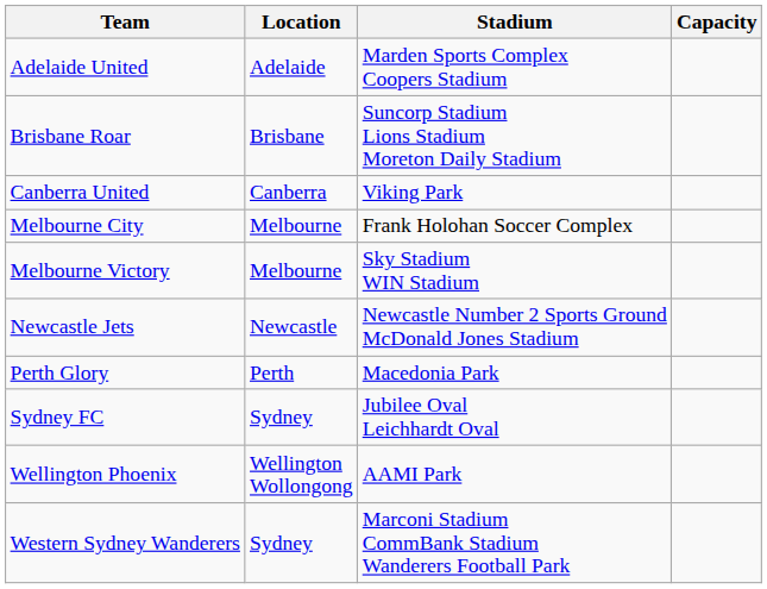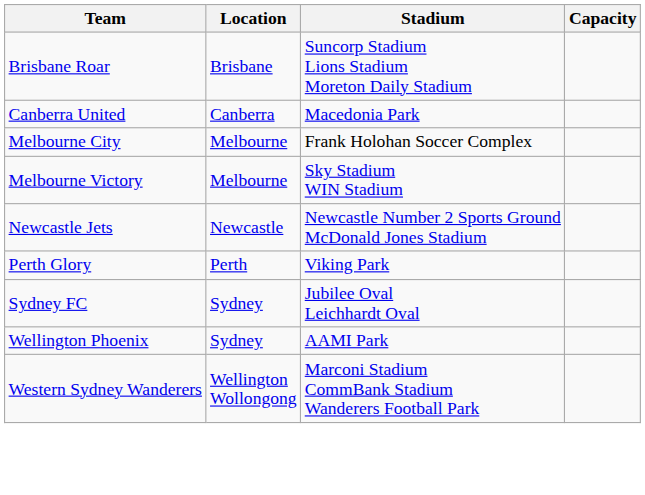 <table class="wikitable">
 <tr>
 <th>Team</th>
 <th>Location</th>
 <th>Stadium</th>
 <th>Capacity</th>
-</tr>
-<tr>
-<td><a href='#'>Adelaide United</a></td>
-<td><a href='#'>Adelaide</a></td>
-<td><a href='#'>Marden Sports Complex</a><br><a href='#'>Coopers Stadium</a></td>
-<td style="text-align:center;"><br></td>
 </tr>
 <tr>
 <td><a href='#'>Brisbane Roar</a></td>
 <td><a href='#'>Brisbane</a></td>
 <td><a href='#'>Suncorp Stadium</a><br><a href='#'>Lions Stadium</a><br><a href='#'>Moreton Daily Stadium</a></td>
 <td style="text-align:center;"><br><br></td>
 </tr>
 <tr>
 <td><a href='#'>Canberra United</a></td>
 <td><a href='#'>Canberra</a></td>
-<td><a href='#'>Viking Park</a></td>
+<td><a href='#'>Macedonia Park</a></td>
 <td style="text-align:center;"></td>
 </tr>
 <tr>
 <td><a href='#'>Melbourne City</a></td>
 <td><a href='#'>Melbourne</a></td>
 <td>Frank Holohan Soccer Complex</td>
 <td style="text-align:center;"></td>
 </tr>
 <tr>
 <td><a href='#'>Melbourne Victory</a></td>
 <td><a href='#'>Melbourne</a></td>
 <td><a href='#'>Sky Stadium</a><br><a href='#'>WIN Stadium</a></td>
 <td style="text-align:center;"></td>
 </tr>
 <tr>
 <td><a href='#'>Newcastle Jets</a></td>
 <td><a href='#'>Newcastle</a></td>
 <td><a href='#'>Newcastle Number 2 Sports Ground</a><br><a href='#'>McDonald Jones Stadium</a></td>
 <td style="text-align:center;"><br></td>
 </tr>
 <tr>
 <td><a href='#'>Perth Glory</a></td>
 <td><a href='#'>Perth</a></td>
-<td><a href='#'>Macedonia Park</a></td>
+<td><a href='#'>Viking Park</a></td>
 <td style="text-align:center;"></td>
 </tr>
 <tr>
 <td><a href='#'>Sydney FC</a></td>
 <td><a href='#'>Sydney</a></td>
 <td><a href='#'>Jubilee Oval</a><br><a href='#'>Leichhardt Oval</a></td>
 <td style="text-align:center;"><br></td>
 </tr>
 <tr>
 <td><a href='#'>Wellington Phoenix</a></td>
-<td><a href='#'>Wellington</a><br><a href='#'>Wollongong</a></td>
+<td><a href='#'>Sydney</a></td>
 <td><a href='#'>AAMI Park</a></td>
 <td style="text-align:center;"><br></td>
 </tr>
 <tr>
 <td><a href='#'>Western Sydney Wanderers</a></td>
-<td><a href='#'>Sydney</a></td>
+<td><a href='#'>Wellington</a><br><a href='#'>Wollongong</a></td>
 <td><a href='#'>Marconi Stadium</a><br><a href='#'>CommBank Stadium</a><br><a href='#'>Wanderers Football Park</a></td>
 <td style="text-align:center;"><br><br></td>
 </tr>
 </table>
